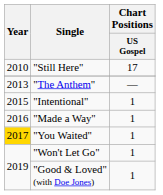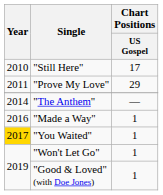 <table class="wikitable" style="text-align:center;">
 <tr>
 <th rowspan="2">Year</th>
 <th rowspan="2">Single</th>
 <th colspan="1">Chart Positions</th>
 </tr>
 <tr style="font-size:smaller;">
 <th width="45">US<br>Gospel</th>
 </tr>
 <tr>
 <td>2010</td>
 <td align="left">"Still Here"</td>
 <td>17</td>
 </tr>
 <tr>
+<td>2011</td>
+<td align="left">"Prove My Love"</td>
+<td>29</td>
 </tr>
 <tr>
-<td>2013</td>
+</tr>
+<tr>
+<td>2014</td>
 <td align="left">"<a href='#'>The Anthem</a>"</td>
 <td>—</td>
-</tr>
-<tr>
-<td>2015</td>
-<td align="left">"Intentional"</td>
-<td>1</td>
 </tr>
 <tr>
 <td>2016</td>
 <td align="left">"Made a Way"</td>
 <td>1</td>
 </tr>
 <tr>
 <td style="background: gold;">2017</td>
 <td align="left">"You Waited"</td>
 <td>1</td>
 </tr>
 <tr>
 <td rowspan="2">2019</td>
 <td align="left">"Won't Let Go"</td>
 <td>1</td>
 </tr>
 <tr>
 <td align="left">"Good & Loved" <br> <small>(with <a href='#'>Doe Jones</a>)</small></td>
 <td>1</td>
 </tr>
 </table>
